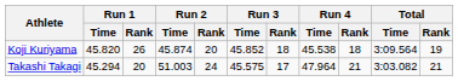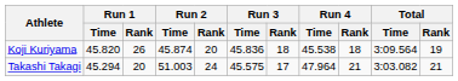 <table class="wikitable" border="1" style="font-size:90%">
 <tr>
 <th rowspan="2">Athlete</th>
 <th colspan="2">Run 1</th>
 <th colspan="2">Run 2</th>
 <th colspan="2">Run 3</th>
 <th colspan="2">Run 4</th>
 <th colspan="2">Total</th>
 </tr>
 <tr>
 <th>Time</th>
 <th>Rank</th>
 <th>Time</th>
 <th>Rank</th>
 <th>Time</th>
 <th>Rank</th>
 <th>Time</th>
 <th>Rank</th>
 <th>Time</th>
 <th>Rank</th>
 </tr>
 <tr>
 <td><a href='#'>Koji Kuriyama</a></td>
 <td align="center">45.820</td>
 <td align="center">26</td>
 <td align="center">45.874</td>
 <td align="center">20</td>
-<td align="center">45.852</td>
+<td align="center">45.836</td>
 <td align="center">18</td>
 <td align="center">45.538</td>
 <td align="center">18</td>
 <td align="center">3:09.564</td>
 <td align="center">19</td>
 </tr>
 <tr>
 <td><a href='#'>Takashi Takagi</a></td>
 <td align="center">45.294</td>
 <td align="center">20</td>
 <td align="center">51.003</td>
 <td align="center">24</td>
 <td align="center">45.575</td>
 <td align="center">17</td>
 <td align="center">47.964</td>
 <td align="center">21</td>
 <td align="center">3:03.082</td>
 <td align="center">21</td>
 </tr>
 </table>
